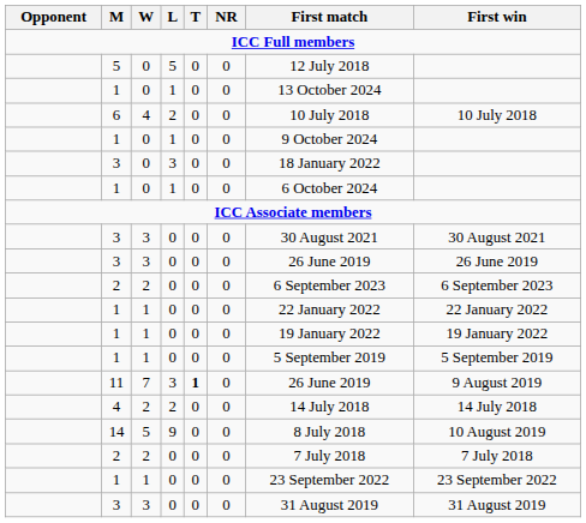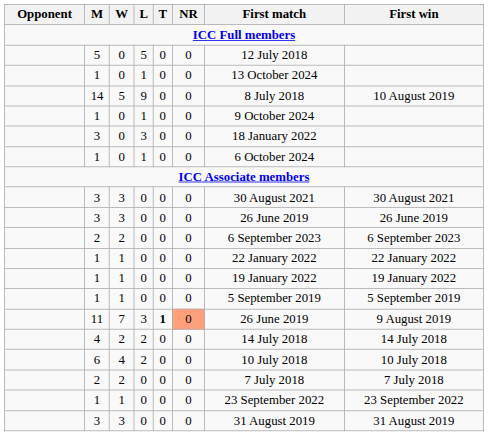 <table class="wikitable" style="text-align: center; width: 600px;">
 <tr>
 <th>Opponent</th>
 <th>M</th>
 <th>W</th>
 <th>L</th>
 <th>T</th>
 <th>NR</th>
 <th>First match</th>
 <th>First win</th>
 </tr>
 <tr>
 <td colspan="8" style="text-align: center;"><strong><a href='#'>ICC Full members</a></strong></td>
 </tr>
 <tr>
 <td align=left></td>
 <td>5</td>
 <td>0</td>
 <td>5</td>
 <td>0</td>
 <td>0</td>
 <td>12 July 2018</td>
 <td></td>
 </tr>
 <tr>
 <td align=left></td>
 <td>1</td>
 <td>0</td>
 <td>1</td>
 <td>0</td>
 <td>0</td>
 <td>13 October 2024</td>
 <td></td>
 </tr>
 <tr>
 <td align=left></td>
-<td>6</td>
-<td>4</td>
-<td>2</td>
+<td>14</td>
+<td>5</td>
+<td>9</td>
 <td>0</td>
 <td>0</td>
-<td>10 July 2018</td>
-<td>10 July 2018</td>
+<td>8 July 2018</td>
+<td>10 August 2019</td>
 </tr>
 <tr>
 <td align=left></td>
 <td>1</td>
 <td>0</td>
 <td>1</td>
 <td>0</td>
 <td>0</td>
 <td>9 October 2024</td>
 <td></td>
 </tr>
 <tr>
 <td align=left></td>
 <td>3</td>
 <td>0</td>
 <td>3</td>
 <td>0</td>
 <td>0</td>
 <td>18 January 2022</td>
 <td></td>
 </tr>
 <tr>
 <td align=left></td>
 <td>1</td>
 <td>0</td>
 <td>1</td>
 <td>0</td>
 <td>0</td>
 <td>6 October 2024</td>
 <td></td>
 </tr>
 <tr>
 <td colspan="8" style="text-align: center;"><strong><a href='#'>ICC Associate members</a></strong></td>
 </tr>
 <tr>
 <td align=left></td>
 <td>3</td>
 <td>3</td>
 <td>0</td>
 <td>0</td>
 <td>0</td>
 <td>30 August 2021</td>
 <td>30 August 2021</td>
 </tr>
 <tr>
 <td align=left></td>
 <td>3</td>
 <td>3</td>
 <td>0</td>
 <td>0</td>
 <td>0</td>
 <td>26 June 2019</td>
 <td>26 June 2019</td>
 </tr>
 <tr>
 <td align=left></td>
 <td>2</td>
 <td>2</td>
 <td>0</td>
 <td>0</td>
 <td>0</td>
 <td>6 September 2023</td>
 <td>6 September 2023</td>
 </tr>
 <tr>
 <td align=left></td>
 <td>1</td>
 <td>1</td>
 <td>0</td>
 <td>0</td>
 <td>0</td>
 <td>22 January 2022</td>
 <td>22 January 2022</td>
 </tr>
 <tr>
 <td align=left></td>
 <td>1</td>
 <td>1</td>
 <td>0</td>
 <td>0</td>
 <td>0</td>
 <td>19 January 2022</td>
 <td>19 January 2022</td>
 </tr>
 <tr>
 <td align=left></td>
 <td>1</td>
 <td>1</td>
 <td>0</td>
 <td>0</td>
 <td>0</td>
 <td>5 September 2019</td>
 <td>5 September 2019</td>
 </tr>
 <tr>
 <td align=left></td>
 <td>11</td>
 <td>7</td>
 <td>3</td>
 <td><strong>1</strong></td>
-<td>0</td>
+<td style="background: lightsalmon;">0</td>
 <td>26 June 2019</td>
 <td>9 August 2019</td>
 </tr>
 <tr>
 <td align=left></td>
 <td>4</td>
 <td>2</td>
 <td>2</td>
 <td>0</td>
 <td>0</td>
 <td>14 July 2018</td>
 <td>14 July 2018</td>
 </tr>
 <tr>
 <td align=left></td>
-<td>14</td>
-<td>5</td>
-<td>9</td>
+<td>6</td>
+<td>4</td>
+<td>2</td>
 <td>0</td>
 <td>0</td>
-<td>8 July 2018</td>
-<td>10 August 2019</td>
+<td>10 July 2018</td>
+<td>10 July 2018</td>
 </tr>
 <tr>
 <td align=left></td>
 <td>2</td>
 <td>2</td>
 <td>0</td>
 <td>0</td>
 <td>0</td>
 <td>7 July 2018</td>
 <td>7 July 2018</td>
 </tr>
 <tr>
 <td align=left></td>
 <td>1</td>
 <td>1</td>
 <td>0</td>
 <td>0</td>
 <td>0</td>
 <td>23 September 2022</td>
 <td>23 September 2022</td>
 </tr>
 <tr>
 <td align=left></td>
 <td>3</td>
 <td>3</td>
 <td>0</td>
 <td>0</td>
 <td>0</td>
 <td>31 August 2019</td>
 <td>31 August 2019</td>
 </tr>
 </table>
